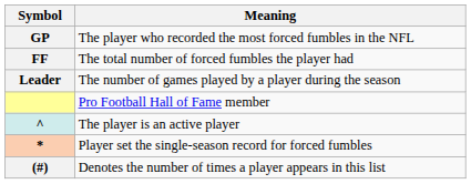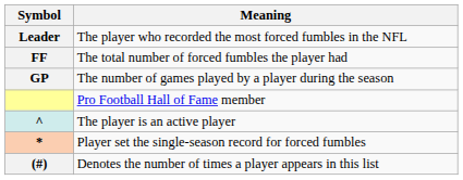 <table class="wikitable plainrowheaders" border="1">
 <tr>
 <th scope="col" style="width:75px">Symbol</th>
 <th scope="col" style="width:450px">Meaning</th>
 </tr>
 <tr>
-<th scope="row" style="text-align:center;"><strong>GP</strong></th>
+<th scope="row" style="text-align:center;"><strong>Leader</strong></th>
 <td>The player who recorded the most forced fumbles in the NFL</td>
 </tr>
 <tr>
 <th scope="row" style="text-align:center;"><strong>FF</strong></th>
 <td>The total number of forced fumbles the player had</td>
 </tr>
 <tr>
-<th scope="row" style="text-align:center;"><strong>Leader</strong></th>
+<th scope="row" style="text-align:center;"><strong>GP</strong></th>
 <td>The number of games played by a player during the season</td>
 </tr>
 <tr>
 <th scope="row" style="text-align:center; background:#FFFF99;"></th>
 <td><a href='#'>Pro Football Hall of Fame</a> member</td>
 </tr>
 <tr>
 <th scope="row" style="text-align:center; background-color:#cfecec;">^</th>
 <td>The player is an active player</td>
 </tr>
 <tr>
 <th scope="row" style="text-align:center; background:#fbceb1;">*</th>
 <td>Player set the single-season record for forced fumbles</td>
 </tr>
 <tr>
 <th scope="row" style="text-align:center;">(#)</th>
 <td>Denotes the number of times a player appears in this list</td>
 </tr>
 </table>
